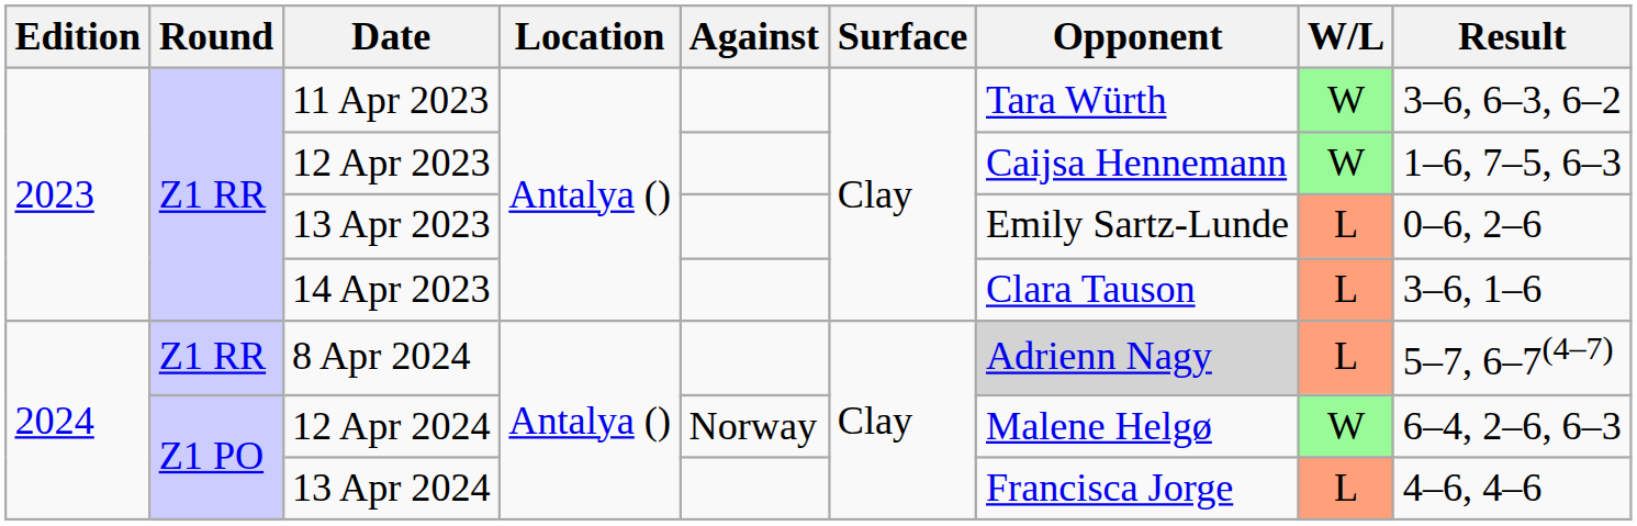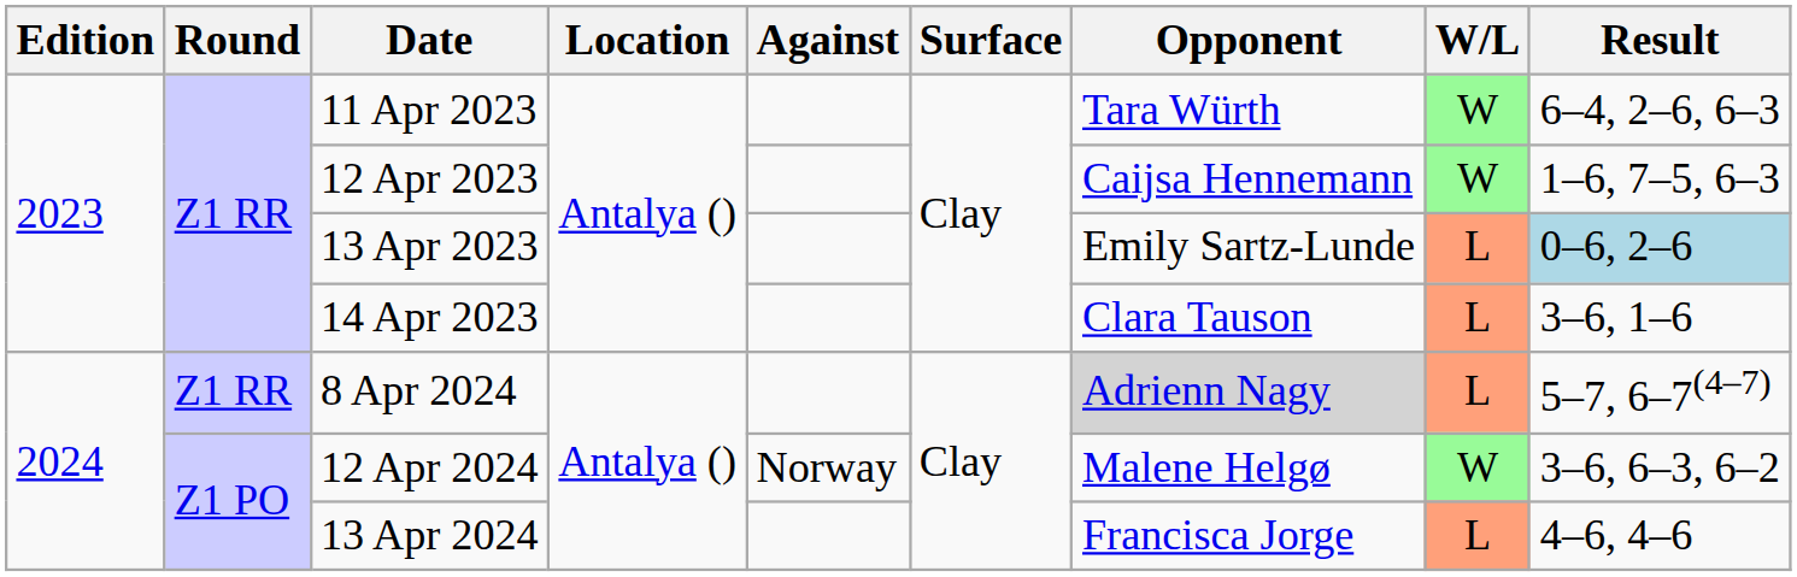 <table class="wikitable">
 <tr>
 <th>Edition</th>
 <th>Round</th>
 <th>Date</th>
 <th>Location</th>
 <th>Against</th>
 <th>Surface</th>
 <th>Opponent</th>
 <th>W/L</th>
 <th>Result</th>
 </tr>
 <tr>
 <td rowspan=4><a href='#'>2023</a></td>
 <td rowspan=4 bgcolor=#ccf><a href='#'>Z1 RR</a></td>
 <td>11 Apr 2023</td>
 <td rowspan=4><a href='#'>Antalya</a> ()</td>
 <td></td>
 <td rowspan=4>Clay</td>
 <td><a href='#'>Tara Würth</a></td>
 <td bgcolor=#98FB98 align=center>W</td>
-<td>3–6, 6–3, 6–2</td>
+<td>6–4, 2–6, 6–3</td>
 </tr>
 <tr>
 <td>12 Apr 2023</td>
 <td></td>
 <td><a href='#'>Caijsa Hennemann</a></td>
 <td bgcolor=#98FB98 align=center>W</td>
 <td>1–6, 7–5, 6–3</td>
 </tr>
 <tr>
 <td>13 Apr 2023</td>
 <td></td>
 <td>Emily Sartz-Lunde</td>
 <td bgcolor=#FFA07A align=center>L</td>
-<td>0–6, 2–6</td>
+<td style="background: lightblue;">0–6, 2–6</td>
 </tr>
 <tr>
 <td>14 Apr 2023</td>
 <td></td>
 <td><a href='#'>Clara Tauson</a></td>
 <td bgcolor=#FFA07A align=center>L</td>
 <td>3–6, 1–6</td>
 </tr>
 <tr>
 <td rowspan=3><a href='#'>2024</a></td>
 <td bgcolor=#ccf><a href='#'>Z1 RR</a></td>
 <td>8 Apr 2024</td>
 <td rowspan=3><a href='#'>Antalya</a> ()</td>
 <td></td>
 <td rowspan=3>Clay</td>
 <td style="background: lightgrey;"><a href='#'>Adrienn Nagy</a></td>
 <td bgcolor=#FFA07A align=center>L</td>
 <td>5–7, 6–7<sup>(4–7)</sup></td>
 </tr>
 <tr>
 <td rowspan=2 bgcolor=#ccf><a href='#'>Z1 PO</a></td>
 <td>12 Apr 2024</td>
 <td> Norway</td>
 <td><a href='#'>Malene Helgø</a></td>
 <td bgcolor=#98FB98 align=center>W</td>
-<td>6–4, 2–6, 6–3</td>
+<td>3–6, 6–3, 6–2</td>
 </tr>
 <tr>
 <td>13 Apr 2024</td>
 <td></td>
 <td><a href='#'>Francisca Jorge</a></td>
 <td bgcolor=#FFA07A align=center>L</td>
 <td>4–6, 4–6</td>
 </tr>
 </table>
